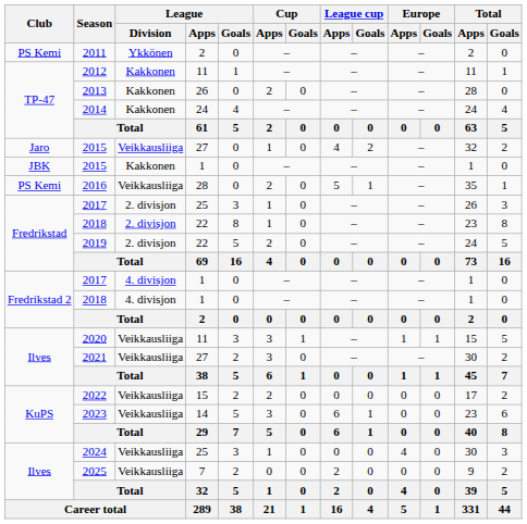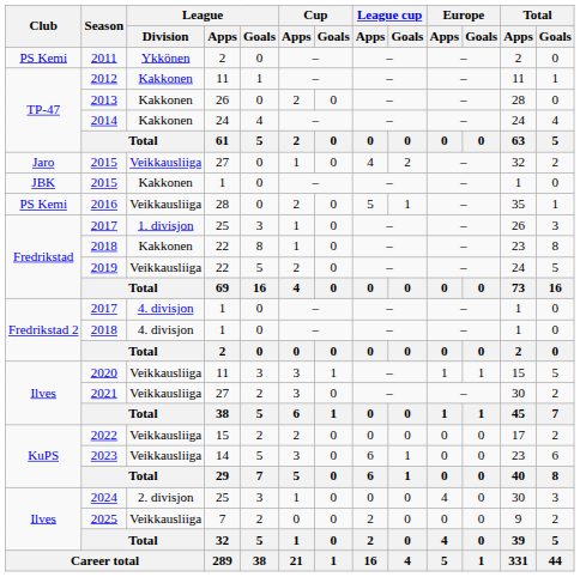 <table class="wikitable" style="text-align:center">
 <tr>
 <th rowspan="2">Club</th>
 <th rowspan="2">Season</th>
 <th colspan="3">League</th>
 <th colspan="2">Cup</th>
 <th colspan="2"><a href='#'>League cup</a></th>
 <th colspan="2">Europe</th>
 <th colspan="2">Total</th>
 </tr>
 <tr>
 <th>Division</th>
 <th>Apps</th>
 <th>Goals</th>
 <th>Apps</th>
 <th>Goals</th>
 <th>Apps</th>
 <th>Goals</th>
 <th>Apps</th>
 <th>Goals</th>
 <th>Apps</th>
 <th>Goals</th>
 </tr>
 <tr>
 <td><a href='#'>PS Kemi</a></td>
 <td><a href='#'>2011</a></td>
 <td><a href='#'>Ykkönen</a></td>
 <td>2</td>
 <td>0</td>
 <td colspan=2>–</td>
 <td colspan=2>–</td>
 <td colspan=2>–</td>
 <td>2</td>
 <td>0</td>
 </tr>
 <tr>
 <td rowspan=4><a href='#'>TP-47</a></td>
 <td><a href='#'>2012</a></td>
 <td><a href='#'>Kakkonen</a></td>
 <td>11</td>
 <td>1</td>
 <td colspan=2>–</td>
 <td colspan=2>–</td>
 <td colspan=2>–</td>
 <td>11</td>
 <td>1</td>
 </tr>
 <tr>
 <td><a href='#'>2013</a></td>
 <td>Kakkonen</td>
 <td>26</td>
 <td>0</td>
 <td>2</td>
 <td>0</td>
 <td colspan=2>–</td>
 <td colspan=2>–</td>
 <td>28</td>
 <td>0</td>
 </tr>
 <tr>
 <td><a href='#'>2014</a></td>
 <td>Kakkonen</td>
 <td>24</td>
 <td>4</td>
 <td colspan=2>–</td>
 <td colspan=2>–</td>
 <td colspan=2>–</td>
 <td>24</td>
 <td>4</td>
 </tr>
 <tr>
 <th colspan=2>Total</th>
 <th>61</th>
 <th>5</th>
 <th>2</th>
 <th>0</th>
 <th>0</th>
 <th>0</th>
 <th>0</th>
 <th>0</th>
 <th>63</th>
 <th>5</th>
 </tr>
 <tr>
 <td><a href='#'>Jaro</a></td>
 <td><a href='#'>2015</a></td>
 <td><a href='#'>Veikkausliiga</a></td>
 <td>27</td>
 <td>0</td>
 <td>1</td>
 <td>0</td>
 <td>4</td>
 <td>2</td>
 <td colspan=2>–</td>
 <td>32</td>
 <td>2</td>
 </tr>
 <tr>
 <td><a href='#'>JBK</a></td>
 <td><a href='#'>2015</a></td>
 <td>Kakkonen</td>
 <td>1</td>
 <td>0</td>
 <td colspan=2>–</td>
 <td colspan=2>–</td>
 <td colspan=2>–</td>
 <td>1</td>
 <td>0</td>
 </tr>
 <tr>
 <td><a href='#'>PS Kemi</a></td>
 <td><a href='#'>2016</a></td>
 <td>Veikkausliiga</td>
 <td>28</td>
 <td>0</td>
 <td>2</td>
 <td>0</td>
 <td>5</td>
 <td>1</td>
 <td colspan=2>–</td>
 <td>35</td>
 <td>1</td>
 </tr>
 <tr>
 <td rowspan=4><a href='#'>Fredrikstad</a></td>
 <td><a href='#'>2017</a></td>
-<td>2. divisjon</td>
+<td><a href='#'>1. divisjon</a></td>
 <td>25</td>
 <td>3</td>
 <td>1</td>
 <td>0</td>
 <td colspan=2>–</td>
 <td colspan=2>–</td>
 <td>26</td>
 <td>3</td>
 </tr>
 <tr>
 <td><a href='#'>2018</a></td>
-<td><a href='#'>2. divisjon</a></td>
+<td>Kakkonen</td>
 <td>22</td>
 <td>8</td>
 <td>1</td>
 <td>0</td>
 <td colspan=2>–</td>
 <td colspan=2>–</td>
 <td>23</td>
 <td>8</td>
 </tr>
 <tr>
 <td><a href='#'>2019</a></td>
-<td>2. divisjon</td>
+<td>Veikkausliiga</td>
 <td>22</td>
 <td>5</td>
 <td>2</td>
 <td>0</td>
 <td colspan=2>–</td>
 <td colspan=2>–</td>
 <td>24</td>
 <td>5</td>
 </tr>
 <tr>
 <th colspan=2>Total</th>
 <th>69</th>
 <th>16</th>
 <th>4</th>
 <th>0</th>
 <th>0</th>
 <th>0</th>
 <th>0</th>
 <th>0</th>
 <th>73</th>
 <th>16</th>
 </tr>
 <tr>
 <td rowspan=3><a href='#'>Fredrikstad 2</a></td>
 <td><a href='#'>2017</a></td>
 <td><a href='#'>4. divisjon</a></td>
 <td>1</td>
 <td>0</td>
 <td colspan=2>–</td>
 <td colspan=2>–</td>
 <td colspan=2>–</td>
 <td>1</td>
 <td>0</td>
 </tr>
 <tr>
 <td><a href='#'>2018</a></td>
 <td>4. divisjon</td>
 <td>1</td>
 <td>0</td>
 <td colspan=2>–</td>
 <td colspan=2>–</td>
 <td colspan=2>–</td>
 <td>1</td>
 <td>0</td>
 </tr>
 <tr>
 <th colspan=2>Total</th>
 <th>2</th>
 <th>0</th>
 <th>0</th>
 <th>0</th>
 <th>0</th>
 <th>0</th>
 <th>0</th>
 <th>0</th>
 <th>2</th>
 <th>0</th>
 </tr>
 <tr>
 <td rowspan=3><a href='#'>Ilves</a></td>
 <td><a href='#'>2020</a></td>
 <td>Veikkausliiga</td>
 <td>11</td>
 <td>3</td>
 <td>3</td>
 <td>1</td>
 <td colspan=2>–</td>
 <td>1</td>
 <td>1</td>
 <td>15</td>
 <td>5</td>
 </tr>
 <tr>
 <td><a href='#'>2021</a></td>
 <td>Veikkausliiga</td>
 <td>27</td>
 <td>2</td>
 <td>3</td>
 <td>0</td>
 <td colspan=2>–</td>
 <td colspan=2>–</td>
 <td>30</td>
 <td>2</td>
 </tr>
 <tr>
 <th colspan=2>Total</th>
 <th>38</th>
 <th>5</th>
 <th>6</th>
 <th>1</th>
 <th>0</th>
 <th>0</th>
 <th>1</th>
 <th>1</th>
 <th>45</th>
 <th>7</th>
 </tr>
 <tr>
 <td rowspan=3><a href='#'>KuPS</a></td>
 <td><a href='#'>2022</a></td>
 <td>Veikkausliiga</td>
 <td>15</td>
 <td>2</td>
 <td>2</td>
 <td>0</td>
 <td>0</td>
 <td>0</td>
 <td>0</td>
 <td>0</td>
 <td>17</td>
 <td>2</td>
 </tr>
 <tr>
 <td><a href='#'>2023</a></td>
 <td>Veikkausliiga</td>
 <td>14</td>
 <td>5</td>
 <td>3</td>
 <td>0</td>
 <td>6</td>
 <td>1</td>
 <td>0</td>
 <td>0</td>
 <td>23</td>
 <td>6</td>
 </tr>
 <tr>
 <th colspan=2>Total</th>
 <th>29</th>
 <th>7</th>
 <th>5</th>
 <th>0</th>
 <th>6</th>
 <th>1</th>
 <th>0</th>
 <th>0</th>
 <th>40</th>
 <th>8</th>
 </tr>
 <tr>
 <td rowspan=3><a href='#'>Ilves</a></td>
 <td><a href='#'>2024</a></td>
-<td>Veikkausliiga</td>
+<td>2. divisjon</td>
 <td>25</td>
 <td>3</td>
 <td>1</td>
 <td>0</td>
 <td>0</td>
 <td>0</td>
 <td>4</td>
 <td>0</td>
 <td>30</td>
 <td>3</td>
 </tr>
 <tr>
 <td><a href='#'>2025</a></td>
 <td>Veikkausliiga</td>
 <td>7</td>
 <td>2</td>
 <td>0</td>
 <td>0</td>
 <td>2</td>
 <td>0</td>
 <td>0</td>
 <td>0</td>
 <td>9</td>
 <td>2</td>
 </tr>
 <tr>
 <th colspan=2>Total</th>
 <th>32</th>
 <th>5</th>
 <th>1</th>
 <th>0</th>
 <th>2</th>
 <th>0</th>
 <th>4</th>
 <th>0</th>
 <th>39</th>
 <th>5</th>
 </tr>
 <tr>
 <th colspan="3">Career total</th>
 <th>289</th>
 <th>38</th>
 <th>21</th>
 <th>1</th>
 <th>16</th>
 <th>4</th>
 <th>5</th>
 <th>1</th>
 <th>331</th>
 <th>44</th>
 </tr>
 </table>
